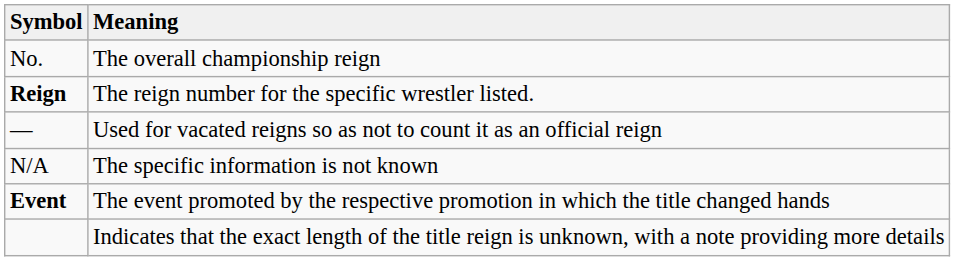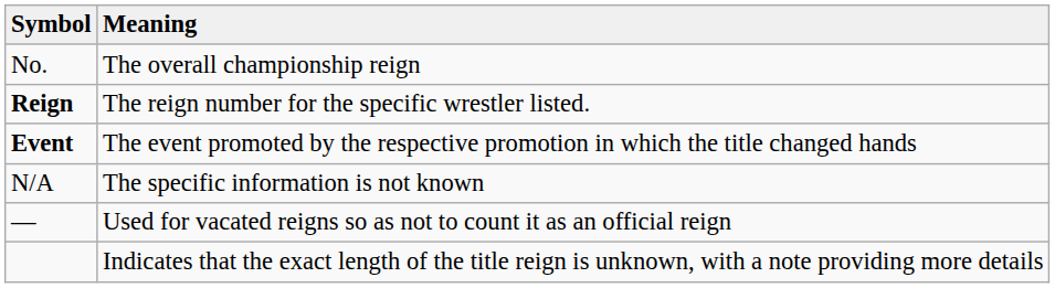 <table class="wikitable">
 <tr>
 <td style="background: #f0f0f0;"><strong>Symbol</strong></td>
 <td style="background: #f0f0f0;"><strong>Meaning</strong></td>
 </tr>
 <tr>
 <td>No.</td>
 <td>The overall championship reign</td>
 </tr>
 <tr>
 <td><strong>Reign</strong></td>
 <td>The reign number for the specific wrestler listed.</td>
 </tr>
 <tr>
-<td>—</td>
-<td>Used for vacated reigns so as not to count it as an official reign</td>
+<td><strong>Event</strong></td>
+<td>The event promoted by the respective promotion in which the title changed hands</td>
 </tr>
 <tr>
 <td>N/A</td>
 <td>The specific information is not known</td>
 </tr>
 <tr>
-<td><strong>Event</strong></td>
-<td>The event promoted by the respective promotion in which the title changed hands</td>
+<td>—</td>
+<td>Used for vacated reigns so as not to count it as an official reign</td>
 </tr>
 <tr>
 <td></td>
 <td>Indicates that the exact length of the title reign is unknown, with a note providing more details</td>
 </tr>
 </table>
